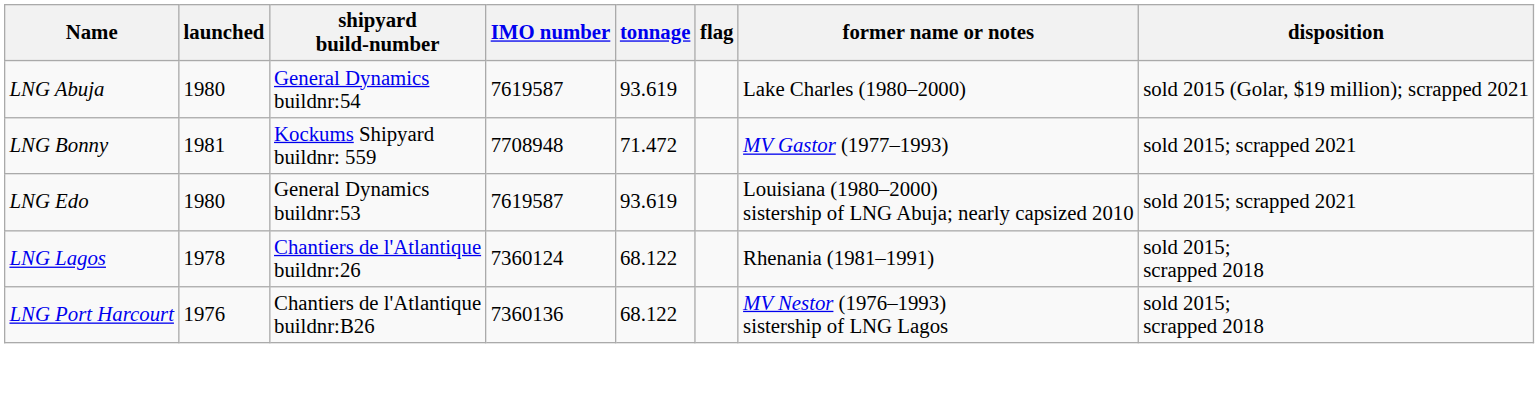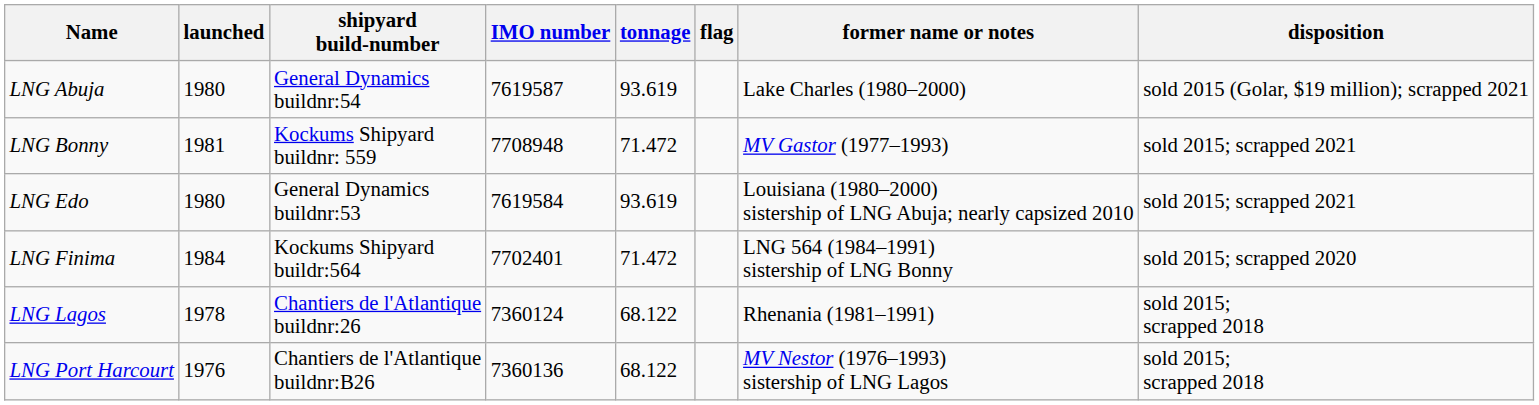 <table class="wikitable">
 <tr>
 <th>Name</th>
 <th>launched</th>
 <th>shipyard<br>build-number</th>
 <th><a href='#'>IMO number</a></th>
 <th><a href='#'>tonnage</a></th>
 <th>flag</th>
 <th>former name or notes</th>
 <th>disposition</th>
 </tr>
 <tr>
 <td><em>LNG Abuja</em></td>
 <td>1980</td>
 <td><a href='#'>General Dynamics</a><br>buildnr:54</td>
 <td>7619587</td>
 <td>93.619</td>
 <td></td>
 <td>Lake Charles (1980–2000)</td>
 <td>sold 2015 (Golar, $19 million); scrapped 2021</td>
 </tr>
 <tr>
 <td><em>LNG Bonny</em></td>
 <td>1981</td>
 <td><a href='#'>Kockums</a> Shipyard<br>buildnr: 559</td>
 <td>7708948</td>
 <td>71.472</td>
 <td></td>
 <td><em><a href='#'>MV Gastor</a></em> (1977–1993)</td>
 <td>sold 2015; scrapped 2021</td>
 </tr>
 <tr>
 <td><em>LNG Edo</em></td>
 <td>1980</td>
 <td>General Dynamics<br>buildnr:53</td>
-<td>7619587</td>
+<td>7619584</td>
 <td>93.619</td>
 <td></td>
 <td>Louisiana (1980–2000)<br>sistership of LNG Abuja; nearly capsized 2010</td>
 <td>sold 2015; scrapped 2021</td>
+</tr>
+<tr>
+<td><em>LNG Finima</em></td>
+<td>1984</td>
+<td>Kockums Shipyard<br>buildr:564</td>
+<td>7702401</td>
+<td>71.472</td>
+<td></td>
+<td>LNG 564 (1984–1991)<br>sistership of LNG Bonny</td>
+<td>sold 2015; scrapped 2020</td>
 </tr>
 <tr>
 <td><em><a href='#'>LNG Lagos</a></em></td>
 <td>1978</td>
 <td><a href='#'>Chantiers de l'Atlantique</a><br>buildnr:26</td>
 <td>7360124</td>
 <td>68.122</td>
 <td></td>
 <td>Rhenania (1981–1991)</td>
 <td>sold 2015;<br>scrapped 2018</td>
 </tr>
 <tr>
 <td><em><a href='#'>LNG Port Harcourt</a></em></td>
 <td>1976</td>
 <td>Chantiers de l'Atlantique<br>buildnr:B26</td>
 <td>7360136</td>
 <td>68.122</td>
 <td></td>
 <td><em><a href='#'>MV Nestor</a></em> (1976–1993)<br>sistership of LNG Lagos</td>
 <td>sold 2015;<br>scrapped 2018</td>
 </tr>
 </table>
